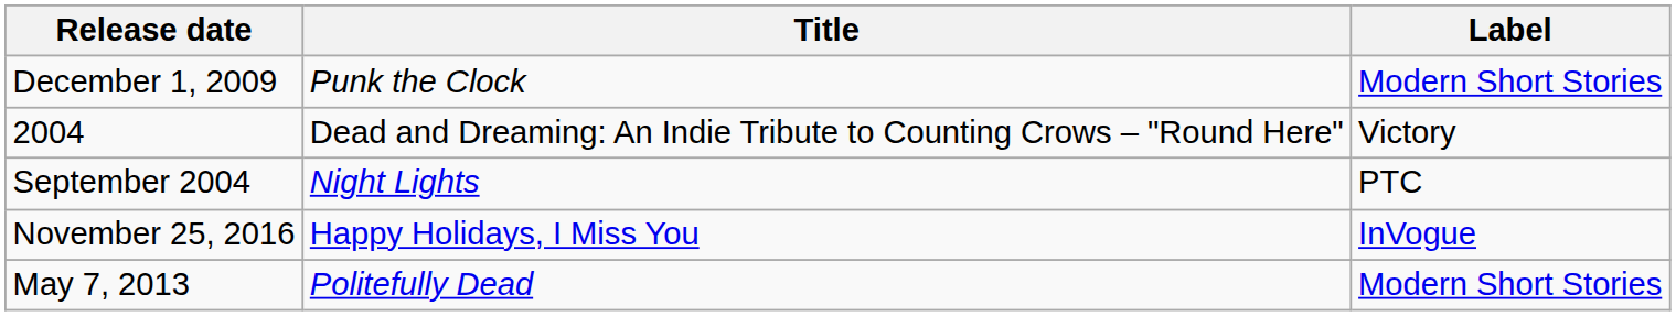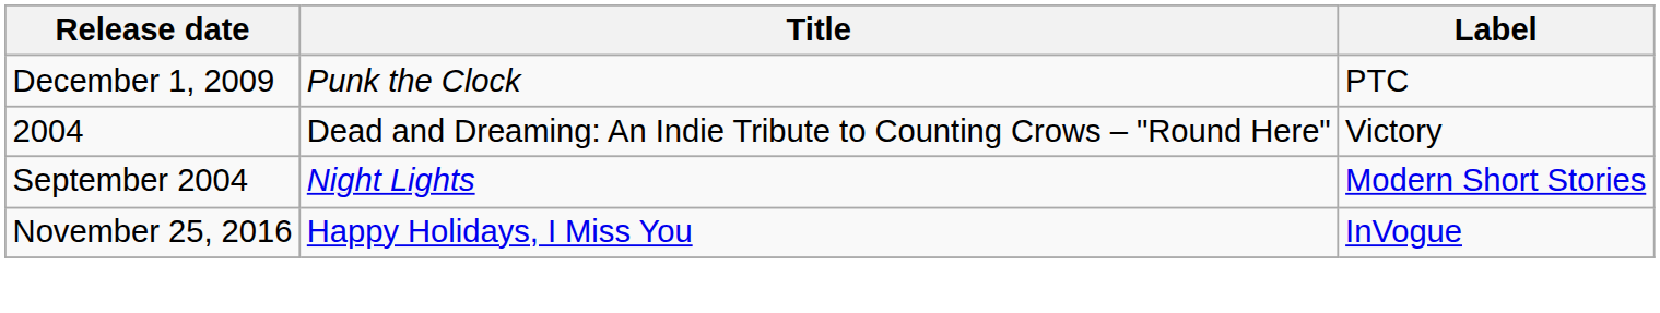 <table class="wikitable">
 <tr>
 <th><strong>Release date</strong></th>
 <th><strong>Title</strong></th>
 <th><strong>Label</strong></th>
 </tr>
 <tr>
 <td>December 1, 2009</td>
 <td><em>Punk the Clock</em></td>
-<td><a href='#'>Modern Short Stories</a></td>
+<td>PTC</td>
 </tr>
 <tr>
 <td>2004</td>
 <td>Dead and Dreaming: An Indie Tribute to Counting Crows – "Round Here"</td>
 <td>Victory</td>
 </tr>
 <tr>
 <td>September 2004</td>
 <td><em><a href='#'>Night Lights</a></em></td>
-<td>PTC</td>
+<td><a href='#'>Modern Short Stories</a></td>
 </tr>
 <tr>
 <td>November 25, 2016</td>
 <td><a href='#'>Happy Holidays, I Miss You</a></td>
 <td><a href='#'>InVogue</a></td>
 </tr>
-<tr>
-<td>May 7, 2013</td>
-<td><em><a href='#'>Politefully Dead</a></em></td>
-<td><a href='#'>Modern Short Stories</a></td>
-</tr>
 </table>
